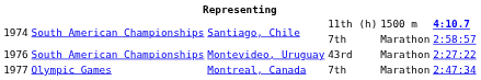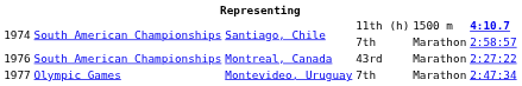 <table>
 <tr>
 <th colspan="6">Representing </th>
 </tr>
 <tr>
 <td rowspan=2>1974</td>
 <td rowspan=2><a href='#'>South American Championships</a></td>
 <td rowspan=2><a href='#'>Santiago, Chile</a></td>
 <td>11th (h)</td>
 <td>1500 m</td>
 <td><strong><a href='#'>4:10.7</a></strong></td>
 </tr>
 <tr>
 <td>7th</td>
 <td>Marathon</td>
 <td><a href='#'>2:58:57</a></td>
 </tr>
 <tr>
 <td>1976</td>
 <td><a href='#'>South American Championships</a></td>
-<td><a href='#'>Montevideo, Uruguay</a></td>
+<td><a href='#'>Montreal, Canada</a></td>
 <td>43rd</td>
 <td>Marathon</td>
 <td><a href='#'>2:27:22</a></td>
 </tr>
 <tr>
 <td>1977</td>
 <td><a href='#'>Olympic Games</a></td>
-<td><a href='#'>Montreal, Canada</a></td>
+<td><a href='#'>Montevideo, Uruguay</a></td>
 <td>7th</td>
 <td>Marathon</td>
 <td><a href='#'>2:47:34</a></td>
 </tr>
 </table>
